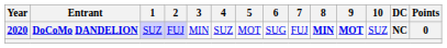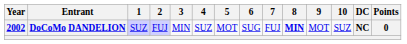 <table class="wikitable" style="text-align:center; font-size:90%">
 <tr>
 <th>Year</th>
 <th>Entrant</th>
 <th>1</th>
 <th>2</th>
 <th>3</th>
 <th>4</th>
 <th>5</th>
 <th>6</th>
 <th>7</th>
 <th>8</th>
 <th>9</th>
 <th>10</th>
 <th>DC</th>
 <th>Points</th>
 </tr>
 <tr>
-<th><a href='#'>2020</a></th>
+<th><a href='#'>2002</a></th>
 <th><a href='#'>DoCoMo</a> <a href='#'>DANDELION</a></th>
 <td style="background:#CFCFFF;"><a href='#'>SUZ</a><br></td>
 <td style="background:#CFCFFF;"><a href='#'>FUJ</a><br></td>
 <td><a href='#'>MIN</a></td>
 <td><a href='#'>SUZ</a></td>
 <td><a href='#'>MOT</a></td>
 <td><a href='#'>SUG</a></td>
 <td><a href='#'>FUJ</a></td>
 <td><strong><a href='#'>MIN</a></strong></td>
-<td><strong><a href='#'>MOT</a></strong></td>
+<td><a href='#'>MOT</a></td>
 <td><a href='#'>SUZ</a></td>
 <th>NC</th>
 <th>0</th>
 </tr>
 <tr>
 <th colspan="14"></th>
 </tr>
 </table>
